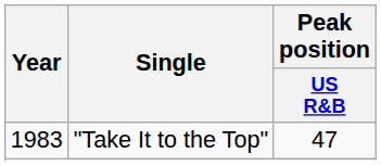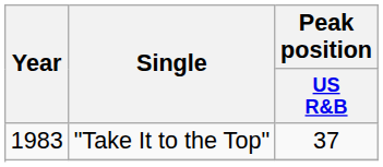 <table class="wikitable" style="text-align:center;">
 <tr>
 <th rowspan="2">Year</th>
 <th rowspan="2">Single</th>
 <th colspan="1">Peak position</th>
 </tr>
 <tr style="font-size:smaller;">
 <th width="40"><a href='#'>US<br>R&B</a><br></th>
 </tr>
 <tr>
 <td rowspan="2">1983</td>
 <td align="left">"Take It to the Top"</td>
-<td>47</td>
+<td>37</td>
 </tr>
 <tr>
 </tr>
 </table>
